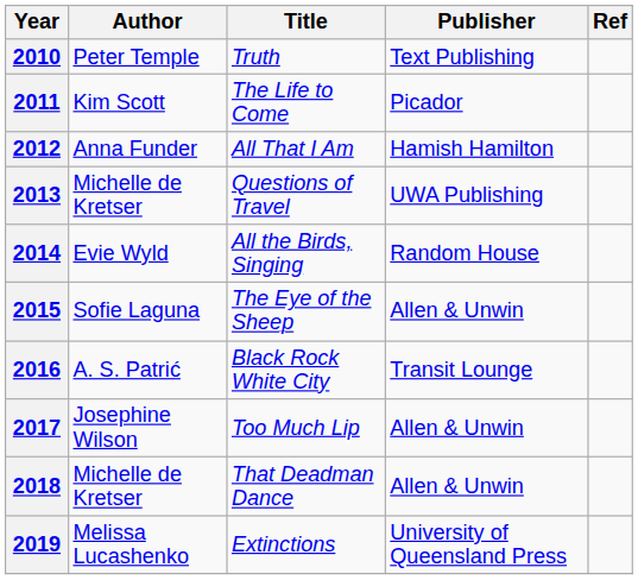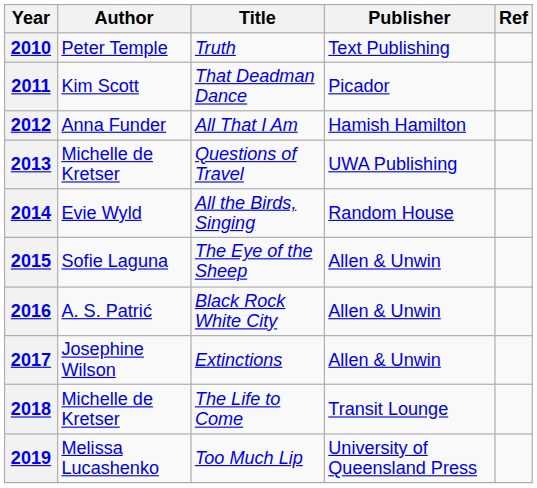 <table class="wikitable sortable" width="75%">
 <tr>
 <th scope="col" width="10%">Year</th>
 <th scope="col">Author</th>
 <th scope="col">Title</th>
 <th scope="col">Publisher</th>
 <th>Ref</th>
 </tr>
 <tr>
 <th scope="row"><a href='#'>2010</a></th>
 <td><a href='#'>Peter Temple</a></td>
 <td><em><a href='#'>Truth</a></em></td>
 <td><a href='#'>Text Publishing</a></td>
 <td></td>
 </tr>
 <tr>
 <th scope="row"><a href='#'>2011</a></th>
 <td><a href='#'>Kim Scott</a></td>
-<td><em><a href='#'>The Life to Come</a></em></td>
+<td><em><a href='#'>That Deadman Dance</a></em></td>
 <td><a href='#'>Picador</a></td>
 <td></td>
 </tr>
 <tr>
 <th scope="row"><a href='#'>2012</a></th>
 <td><a href='#'>Anna Funder</a></td>
 <td><em><a href='#'>All That I Am</a></em></td>
 <td><a href='#'>Hamish Hamilton</a></td>
 <td></td>
 </tr>
 <tr>
 <th scope="row"><a href='#'>2013</a></th>
 <td><a href='#'>Michelle de Kretser</a></td>
 <td><em><a href='#'>Questions of Travel</a></em></td>
 <td><a href='#'>UWA Publishing</a></td>
 <td></td>
 </tr>
 <tr>
 <th scope="row"><a href='#'>2014</a></th>
 <td><a href='#'>Evie Wyld</a></td>
 <td><em><a href='#'>All the Birds, Singing</a></em></td>
 <td><a href='#'>Random House</a></td>
 <td></td>
 </tr>
 <tr>
 <th scope="row"><a href='#'>2015</a></th>
 <td><a href='#'>Sofie Laguna</a></td>
 <td><em><a href='#'>The Eye of the Sheep</a></em></td>
 <td><a href='#'>Allen & Unwin</a></td>
 <td></td>
 </tr>
 <tr>
 <th scope="row"><a href='#'>2016</a></th>
 <td><a href='#'>A. S. Patrić</a></td>
 <td><em><a href='#'>Black Rock White City</a></em></td>
-<td><a href='#'>Transit Lounge</a></td>
+<td><a href='#'>Allen & Unwin</a></td>
 <td></td>
 </tr>
 <tr>
 <th scope="row"><a href='#'>2017</a></th>
 <td><a href='#'>Josephine Wilson</a></td>
-<td><em><a href='#'>Too Much Lip</a></em></td>
+<td><em><a href='#'>Extinctions</a></em></td>
 <td><a href='#'>Allen & Unwin</a></td>
 <td></td>
 </tr>
 <tr>
 <th scope="row"><a href='#'>2018</a></th>
 <td><a href='#'>Michelle de Kretser</a></td>
-<td><em><a href='#'>That Deadman Dance</a></em></td>
-<td><a href='#'>Allen & Unwin</a></td>
+<td><em><a href='#'>The Life to Come</a></em></td>
+<td><a href='#'>Transit Lounge</a></td>
 <td></td>
 </tr>
 <tr>
 <th><a href='#'>2019</a></th>
 <td><a href='#'>Melissa Lucashenko</a></td>
-<td><em><a href='#'>Extinctions</a></em></td>
+<td><em><a href='#'>Too Much Lip</a></em></td>
 <td><a href='#'>University of Queensland Press</a></td>
 <td></td>
 </tr>
 <tr>
 </tr>
 </table>
